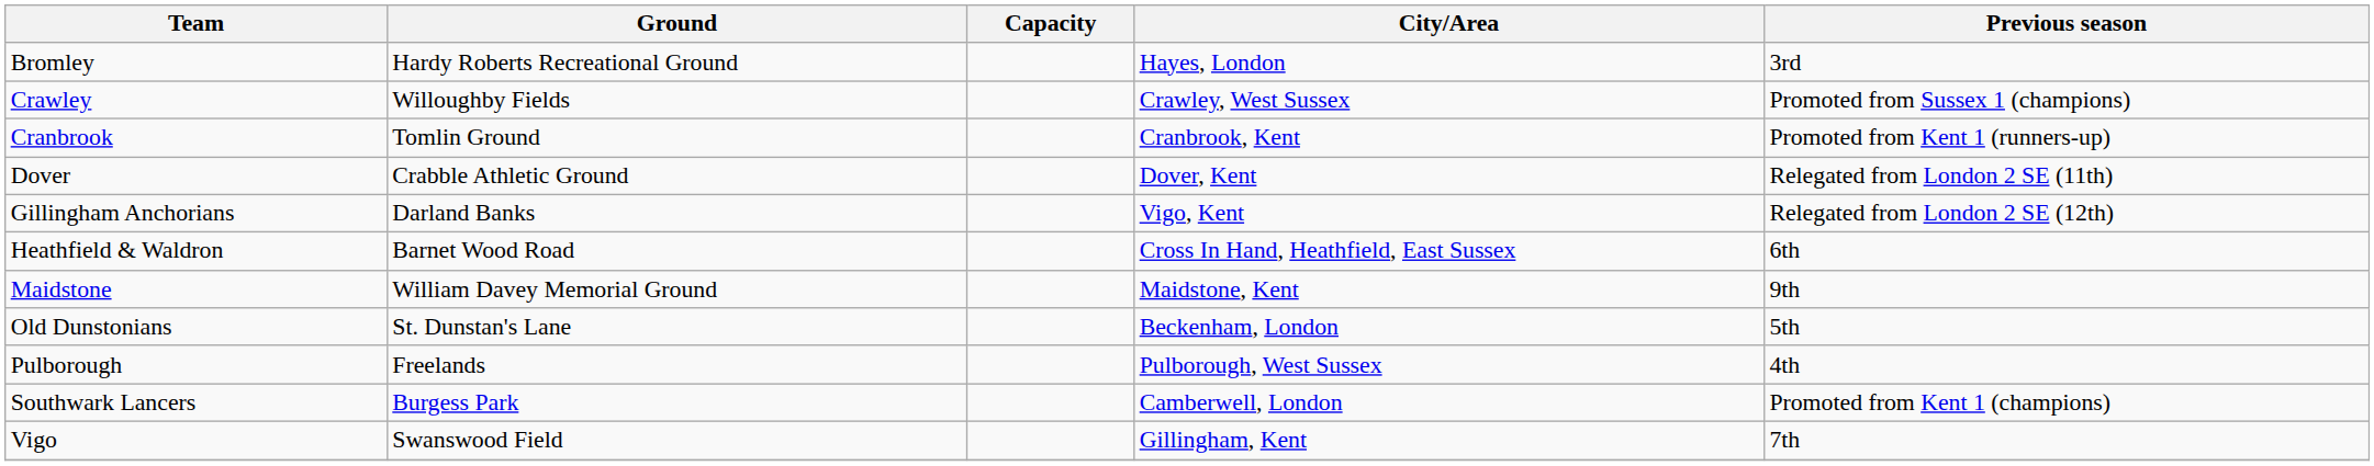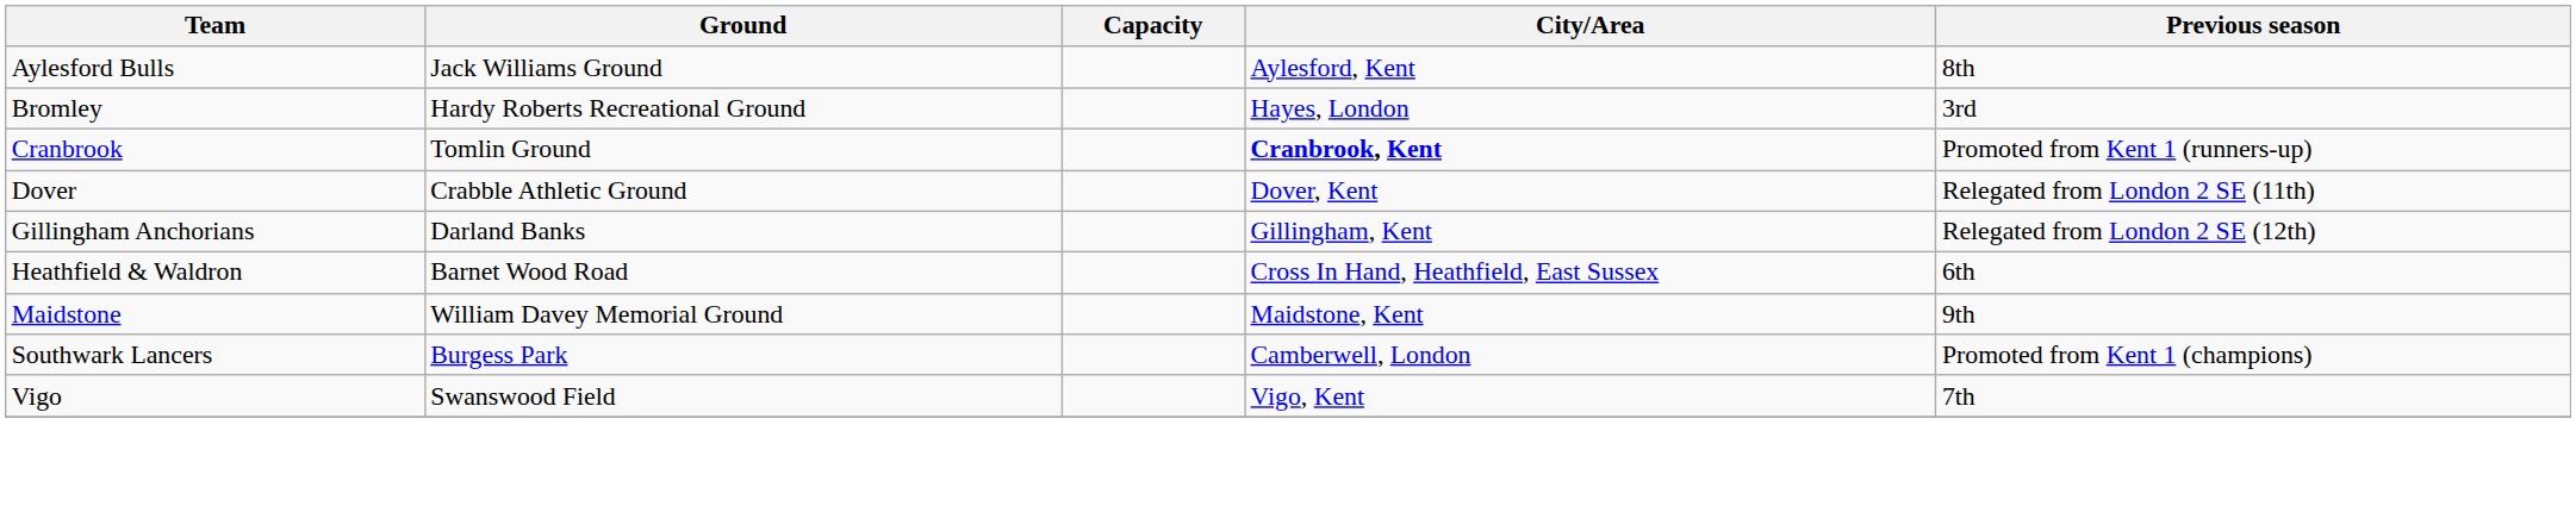 <table class="wikitable sortable" width=100%>
 <tr>
 <th>Team</th>
 <th>Ground</th>
 <th>Capacity</th>
 <th>City/Area</th>
 <th>Previous season</th>
 </tr>
 <tr>
+<td>Aylesford Bulls</td>
+<td>Jack Williams Ground</td>
+<td></td>
+<td><a href='#'>Aylesford</a>, <a href='#'>Kent</a></td>
+<td>8th</td>
+</tr>
+<tr>
 <td>Bromley</td>
 <td>Hardy Roberts Recreational Ground</td>
 <td></td>
 <td><a href='#'>Hayes</a>, <a href='#'>London</a></td>
 <td>3rd</td>
 </tr>
 <tr>
-<td><a href='#'>Crawley</a></td>
-<td>Willoughby Fields</td>
-<td></td>
-<td><a href='#'>Crawley</a>, <a href='#'>West Sussex</a></td>
-<td>Promoted from <a href='#'>Sussex 1</a> (champions)</td>
-</tr>
-<tr>
 <td><a href='#'>Cranbrook</a></td>
 <td>Tomlin Ground</td>
 <td></td>
-<td><a href='#'>Cranbrook</a>, <a href='#'>Kent</a></td>
+<td><strong><a href='#'>Cranbrook</a>, <a href='#'>Kent</a></strong></td>
 <td>Promoted from <a href='#'>Kent 1</a> (runners-up)</td>
 </tr>
 <tr>
 <td>Dover</td>
 <td>Crabble Athletic Ground</td>
 <td></td>
 <td><a href='#'>Dover</a>, <a href='#'>Kent</a></td>
 <td>Relegated from <a href='#'>London 2 SE</a> (11th)</td>
 </tr>
 <tr>
 <td>Gillingham Anchorians</td>
 <td>Darland Banks</td>
 <td></td>
-<td><a href='#'>Vigo</a>, <a href='#'>Kent</a></td>
+<td><a href='#'>Gillingham</a>, <a href='#'>Kent</a></td>
 <td>Relegated from <a href='#'>London 2 SE</a> (12th)</td>
 </tr>
 <tr>
 <td>Heathfield & Waldron</td>
 <td>Barnet Wood Road</td>
 <td></td>
 <td><a href='#'>Cross In Hand</a>, <a href='#'>Heathfield</a>, <a href='#'>East Sussex</a></td>
 <td>6th</td>
 </tr>
 <tr>
 <td><a href='#'>Maidstone</a></td>
 <td>William Davey Memorial Ground</td>
 <td></td>
 <td><a href='#'>Maidstone</a>, <a href='#'>Kent</a></td>
 <td>9th</td>
 </tr>
 <tr>
-<td>Old Dunstonians</td>
-<td>St. Dunstan's Lane</td>
-<td></td>
-<td><a href='#'>Beckenham</a>, <a href='#'>London</a></td>
-<td>5th</td>
-</tr>
-<tr>
-<td>Pulborough</td>
-<td>Freelands</td>
-<td></td>
-<td><a href='#'>Pulborough</a>, <a href='#'>West Sussex</a></td>
-<td>4th</td>
-</tr>
-<tr>
 <td>Southwark Lancers</td>
 <td><a href='#'>Burgess Park</a></td>
 <td></td>
 <td><a href='#'>Camberwell</a>, <a href='#'>London</a></td>
 <td>Promoted from <a href='#'>Kent 1</a> (champions)</td>
 </tr>
 <tr>
 <td>Vigo</td>
 <td>Swanswood Field</td>
 <td></td>
-<td><a href='#'>Gillingham</a>, <a href='#'>Kent</a></td>
+<td><a href='#'>Vigo</a>, <a href='#'>Kent</a></td>
 <td>7th</td>
 </tr>
 <tr>
 </tr>
 </table>
